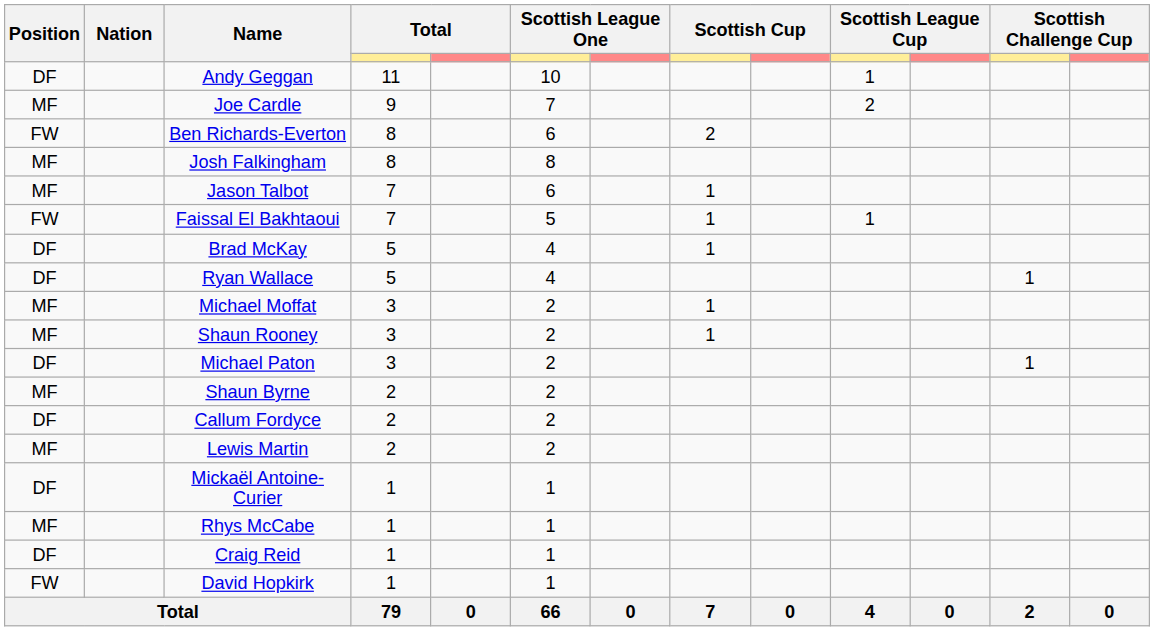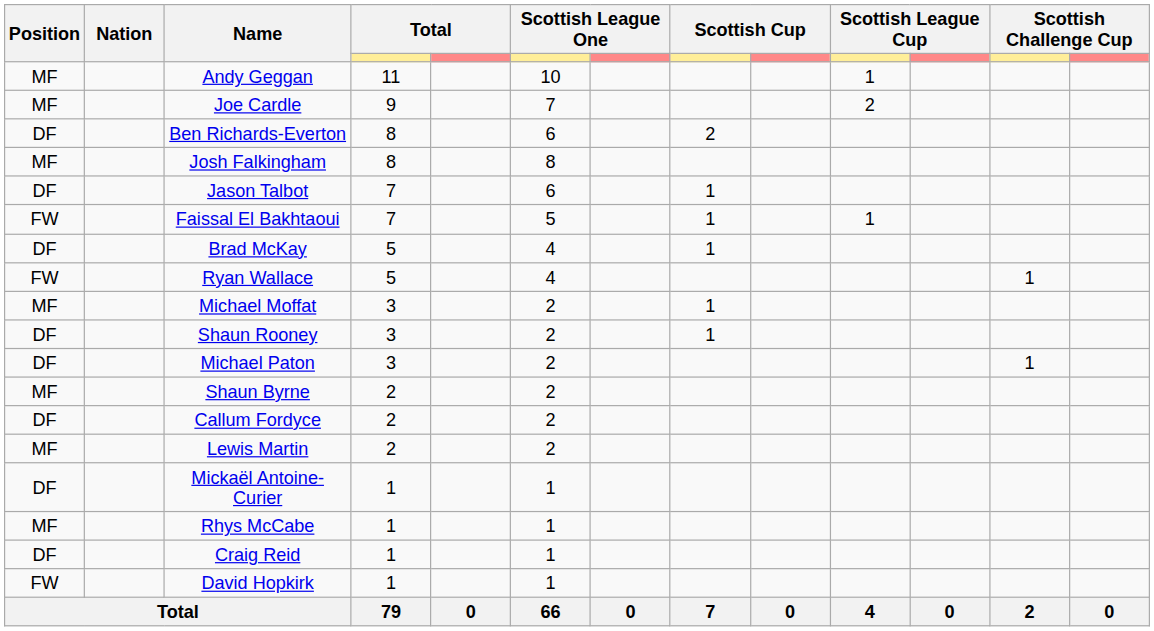 <table class="wikitable" style="font-size: 95%; text-align: center;">
 <tr>
 <th rowspan=2 width=60>Position</th>
 <th rowspan=2 width=60>Nation</th>
 <th rowspan=2 width=150>Name</th>
 <th colspan=2>Total</th>
 <th colspan=2>Scottish League One</th>
 <th colspan=2>Scottish Cup</th>
 <th colspan=2>Scottish League Cup</th>
 <th colspan=2>Scottish Challenge Cup</th>
 </tr>
 <tr>
 <th style="width:60px; background:#fe9;"></th>
 <th style="width:60px; background:#ff8888;"></th>
 <th style="width:60px; background:#fe9;"></th>
 <th style="width:60px; background:#ff8888;"></th>
 <th style="width:60px; background:#fe9;"></th>
 <th style="width:60px; background:#ff8888;"></th>
 <th style="width:60px; background:#fe9;"></th>
 <th style="width:60px; background:#ff8888;"></th>
 <th style="width:60px; background:#fe9;"></th>
 <th style="width:60px; background:#ff8888;"></th>
 </tr>
 <tr>
-<td>DF</td>
+<td>MF</td>
 <td></td>
 <td><a href='#'>Andy Geggan</a></td>
 <td>11</td>
 <td></td>
 <td>10</td>
 <td></td>
 <td></td>
 <td></td>
 <td>1</td>
 <td></td>
 <td></td>
 <td></td>
 </tr>
 <tr>
 <td>MF</td>
 <td></td>
 <td><a href='#'>Joe Cardle</a></td>
 <td>9</td>
 <td></td>
 <td>7</td>
 <td></td>
 <td></td>
 <td></td>
 <td>2</td>
 <td></td>
 <td></td>
 <td></td>
 </tr>
 <tr>
-<td>FW</td>
+<td>DF</td>
 <td></td>
 <td><a href='#'>Ben Richards-Everton</a></td>
 <td>8</td>
 <td></td>
 <td>6</td>
 <td></td>
 <td>2</td>
 <td></td>
 <td></td>
 <td></td>
 <td></td>
 <td></td>
 </tr>
 <tr>
 <td>MF</td>
 <td></td>
 <td><a href='#'>Josh Falkingham</a></td>
 <td>8</td>
 <td></td>
 <td>8</td>
 <td></td>
 <td></td>
 <td></td>
 <td></td>
 <td></td>
 <td></td>
 <td></td>
 </tr>
 <tr>
-<td>MF</td>
+<td>DF</td>
 <td></td>
 <td><a href='#'>Jason Talbot</a></td>
 <td>7</td>
 <td></td>
 <td>6</td>
 <td></td>
 <td>1</td>
 <td></td>
 <td></td>
 <td></td>
 <td></td>
 <td></td>
 </tr>
 <tr>
 <td>FW</td>
 <td></td>
 <td><a href='#'>Faissal El Bakhtaoui</a></td>
 <td>7</td>
 <td></td>
 <td>5</td>
 <td></td>
 <td>1</td>
 <td></td>
 <td>1</td>
 <td></td>
 <td></td>
 <td></td>
 </tr>
 <tr>
 <td>DF</td>
 <td></td>
 <td><a href='#'>Brad McKay</a></td>
 <td>5</td>
 <td></td>
 <td>4</td>
 <td></td>
 <td>1</td>
 <td></td>
 <td></td>
 <td></td>
 <td></td>
 <td></td>
 </tr>
 <tr>
-<td>DF</td>
+<td>FW</td>
 <td></td>
 <td><a href='#'>Ryan Wallace</a></td>
 <td>5</td>
 <td></td>
 <td>4</td>
 <td></td>
 <td></td>
 <td></td>
 <td></td>
 <td></td>
 <td>1</td>
 <td></td>
 </tr>
 <tr>
 <td>MF</td>
 <td></td>
 <td><a href='#'>Michael Moffat</a></td>
 <td>3</td>
 <td></td>
 <td>2</td>
 <td></td>
 <td>1</td>
 <td></td>
 <td></td>
 <td></td>
 <td></td>
 <td></td>
 </tr>
 <tr>
-<td>MF</td>
+<td>DF</td>
 <td></td>
 <td><a href='#'>Shaun Rooney</a></td>
 <td>3</td>
 <td></td>
 <td>2</td>
 <td></td>
 <td>1</td>
 <td></td>
 <td></td>
 <td></td>
 <td></td>
 <td></td>
 </tr>
 <tr>
 <td>DF</td>
 <td></td>
 <td><a href='#'>Michael Paton</a></td>
 <td>3</td>
 <td></td>
 <td>2</td>
 <td></td>
 <td></td>
 <td></td>
 <td></td>
 <td></td>
 <td>1</td>
 <td></td>
 </tr>
 <tr>
 <td>MF</td>
 <td></td>
 <td><a href='#'>Shaun Byrne</a></td>
 <td>2</td>
 <td></td>
 <td>2</td>
 <td></td>
 <td></td>
 <td></td>
 <td></td>
 <td></td>
 <td></td>
 <td></td>
 </tr>
 <tr>
 <td>DF</td>
 <td></td>
 <td><a href='#'>Callum Fordyce</a></td>
 <td>2</td>
 <td></td>
 <td>2</td>
 <td></td>
 <td></td>
 <td></td>
 <td></td>
 <td></td>
 <td></td>
 <td></td>
 </tr>
 <tr>
 <td>MF</td>
 <td></td>
 <td><a href='#'>Lewis Martin</a></td>
 <td>2</td>
 <td></td>
 <td>2</td>
 <td></td>
 <td></td>
 <td></td>
 <td></td>
 <td></td>
 <td></td>
 <td></td>
 </tr>
 <tr>
 <td>DF</td>
 <td></td>
 <td><a href='#'>Mickaël Antoine-Curier</a></td>
 <td>1</td>
 <td></td>
 <td>1</td>
 <td></td>
 <td></td>
 <td></td>
 <td></td>
 <td></td>
 <td></td>
 <td></td>
 </tr>
 <tr>
 <td>MF</td>
 <td></td>
 <td><a href='#'>Rhys McCabe</a></td>
 <td>1</td>
 <td></td>
 <td>1</td>
 <td></td>
 <td></td>
 <td></td>
 <td></td>
 <td></td>
 <td></td>
 <td></td>
 </tr>
 <tr>
 <td>DF</td>
 <td></td>
 <td><a href='#'>Craig Reid</a></td>
 <td>1</td>
 <td></td>
 <td>1</td>
 <td></td>
 <td></td>
 <td></td>
 <td></td>
 <td></td>
 <td></td>
 <td></td>
 </tr>
 <tr>
 <td>FW</td>
 <td></td>
 <td><a href='#'>David Hopkirk</a></td>
 <td>1</td>
 <td></td>
 <td>1</td>
 <td></td>
 <td></td>
 <td></td>
 <td></td>
 <td></td>
 <td></td>
 <td></td>
 </tr>
 <tr>
 <th colspan=3>Total</th>
 <th>79</th>
 <th>0</th>
 <th>66</th>
 <th>0</th>
 <th>7</th>
 <th>0</th>
 <th>4</th>
 <th>0</th>
 <th>2</th>
 <th>0</th>
 </tr>
 </table>
